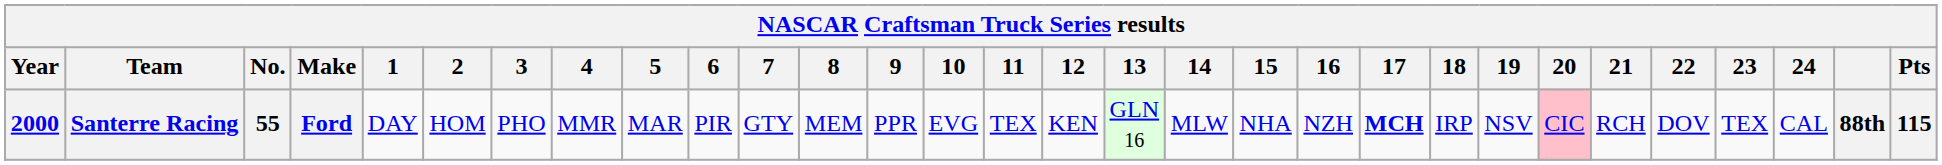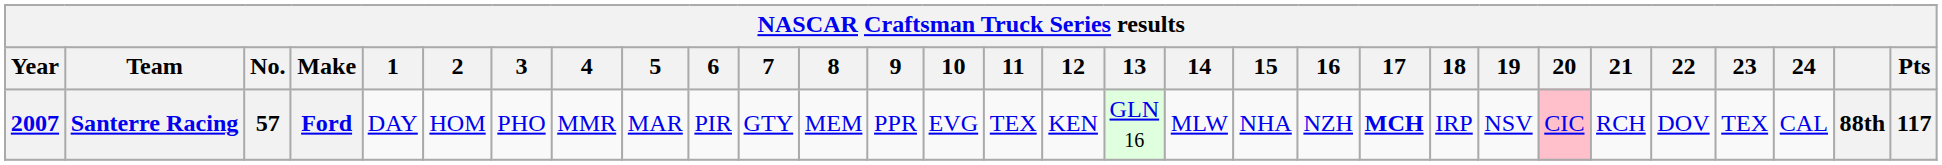 <table class="wikitable" style="text-align:center; font-size:75%">
 <tr>
 <th colspan=45><a href='#'>NASCAR</a> <a href='#'>Craftsman Truck Series</a> results</th>
 </tr>
 <tr>
 <th>Year</th>
 <th>Team</th>
 <th>No.</th>
 <th>Make</th>
 <th>1</th>
 <th>2</th>
 <th>3</th>
 <th>4</th>
 <th>5</th>
 <th>6</th>
 <th>7</th>
 <th>8</th>
 <th>9</th>
 <th>10</th>
 <th>11</th>
 <th>12</th>
 <th>13</th>
 <th>14</th>
 <th>15</th>
 <th>16</th>
 <th>17</th>
 <th>18</th>
 <th>19</th>
 <th>20</th>
 <th>21</th>
 <th>22</th>
 <th>23</th>
 <th>24</th>
 <th></th>
 <th>Pts</th>
 </tr>
 <tr>
-<th><a href='#'>2000</a></th>
+<th><a href='#'>2007</a></th>
 <th><a href='#'>Santerre Racing</a></th>
-<th>55</th>
+<th>57</th>
 <th><a href='#'>Ford</a></th>
 <td><a href='#'>DAY</a></td>
 <td><a href='#'>HOM</a></td>
 <td><a href='#'>PHO</a></td>
 <td><a href='#'>MMR</a></td>
 <td><a href='#'>MAR</a></td>
 <td><a href='#'>PIR</a></td>
 <td><a href='#'>GTY</a></td>
 <td><a href='#'>MEM</a></td>
 <td><a href='#'>PPR</a></td>
 <td><a href='#'>EVG</a></td>
 <td><a href='#'>TEX</a></td>
 <td><a href='#'>KEN</a></td>
 <td style="background:#DFFFDF;"><a href='#'>GLN</a><br><small>16</small></td>
 <td><a href='#'>MLW</a></td>
 <td><a href='#'>NHA</a></td>
 <td><a href='#'>NZH</a></td>
 <td><strong><a href='#'>MCH</a></strong></td>
 <td><a href='#'>IRP</a></td>
 <td><a href='#'>NSV</a></td>
 <td style="background: pink;"><a href='#'>CIC</a></td>
 <td><a href='#'>RCH</a></td>
 <td><a href='#'>DOV</a></td>
 <td><a href='#'>TEX</a></td>
 <td><a href='#'>CAL</a></td>
 <th>88th</th>
-<th>115</th>
+<th>117</th>
 </tr>
 </table>
